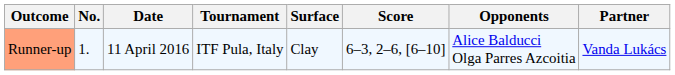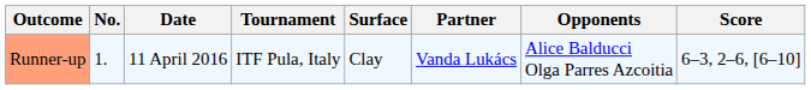 <table class="sortable wikitable" style=font-size:97%>
 <tr>
 <th>Outcome</th>
 <th>No.</th>
 <th>Date</th>
 <th>Tournament</th>
 <th>Surface</th>
+<th>Partner</th>
+<th>Opponents</th>
 <th class="unsortable">Score</th>
-<th>Opponents</th>
-<th>Partner</th>
 </tr>
 <tr style="background:#f0f8ff;">
 <td style="background:#ffa07a;">Runner-up</td>
 <td>1.</td>
 <td>11 April 2016</td>
 <td>ITF Pula, Italy</td>
 <td>Clay</td>
+<td> <a href='#'>Vanda Lukács</a></td>
+<td> <a href='#'>Alice Balducci</a> <br>  Olga Parres Azcoitia</td>
 <td>6–3, 2–6, [6–10]</td>
-<td> <a href='#'>Alice Balducci</a> <br>  Olga Parres Azcoitia</td>
-<td> <a href='#'>Vanda Lukács</a></td>
 </tr>
 </table>
